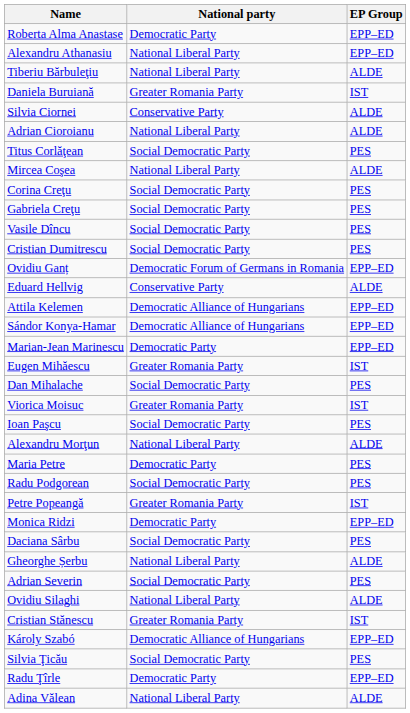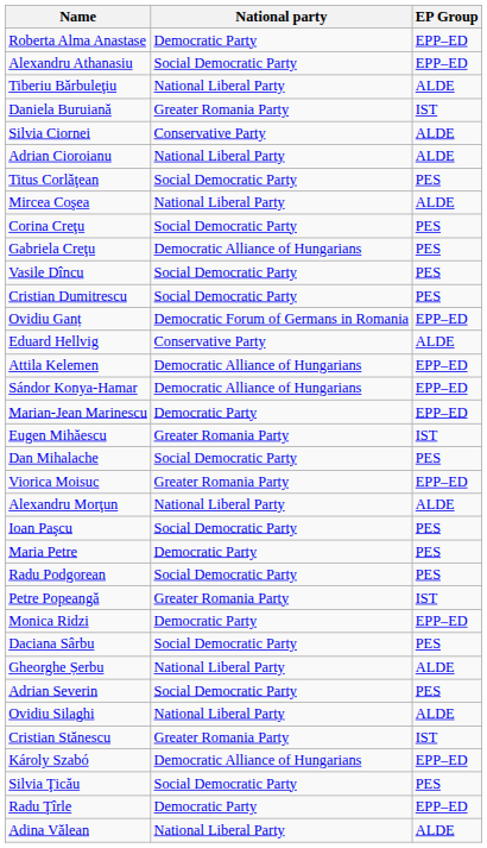 <table class="sortable wikitable">
 <tr>
 <th>Name</th>
 <th>National party</th>
 <th>EP Group</th>
 </tr>
 <tr>
 <td><a href='#'>Roberta Alma Anastase</a></td>
 <td> <a href='#'>Democratic Party</a></td>
 <td> <a href='#'>EPP–ED</a></td>
 </tr>
 <tr>
 <td><a href='#'>Alexandru Athanasiu</a></td>
-<td> <a href='#'>National Liberal Party</a></td>
+<td> <a href='#'>Social Democratic Party</a></td>
 <td> <a href='#'>EPP–ED</a></td>
 </tr>
 <tr>
 <td><a href='#'>Tiberiu Bărbuleţiu</a></td>
 <td> <a href='#'>National Liberal Party</a></td>
 <td> <a href='#'>ALDE</a></td>
 </tr>
 <tr>
 <td><a href='#'>Daniela Buruiană</a></td>
 <td> <a href='#'>Greater Romania Party</a></td>
 <td> <a href='#'>IST</a></td>
 </tr>
 <tr>
 <td><a href='#'>Silvia Ciornei</a></td>
 <td> <a href='#'>Conservative Party</a></td>
 <td> <a href='#'>ALDE</a></td>
 </tr>
 <tr>
 <td><a href='#'>Adrian Cioroianu</a></td>
 <td> <a href='#'>National Liberal Party</a></td>
 <td> <a href='#'>ALDE</a></td>
 </tr>
 <tr>
 <td><a href='#'>Titus Corlăţean</a></td>
 <td> <a href='#'>Social Democratic Party</a></td>
 <td> <a href='#'>PES</a></td>
 </tr>
 <tr>
 <td><a href='#'>Mircea Coşea</a></td>
 <td> <a href='#'>National Liberal Party</a></td>
 <td> <a href='#'>ALDE</a></td>
 </tr>
 <tr>
 <td><a href='#'>Corina Creţu</a></td>
 <td> <a href='#'>Social Democratic Party</a></td>
 <td> <a href='#'>PES</a></td>
 </tr>
 <tr>
 <td><a href='#'>Gabriela Creţu</a></td>
-<td> <a href='#'>Social Democratic Party</a></td>
+<td> <a href='#'>Democratic Alliance of Hungarians</a></td>
 <td> <a href='#'>PES</a></td>
 </tr>
 <tr>
 <td><a href='#'>Vasile Dîncu</a></td>
 <td> <a href='#'>Social Democratic Party</a></td>
 <td> <a href='#'>PES</a></td>
 </tr>
 <tr>
 <td><a href='#'>Cristian Dumitrescu</a></td>
 <td> <a href='#'>Social Democratic Party</a></td>
 <td> <a href='#'>PES</a></td>
 </tr>
 <tr>
 <td><a href='#'>Ovidiu Ganț</a></td>
 <td> <a href='#'>Democratic Forum of Germans in Romania</a></td>
 <td> <a href='#'>EPP–ED</a></td>
 </tr>
 <tr>
 <td><a href='#'>Eduard Hellvig</a></td>
 <td> <a href='#'>Conservative Party</a></td>
 <td> <a href='#'>ALDE</a></td>
 </tr>
 <tr>
 <td><a href='#'>Attila Kelemen</a></td>
 <td> <a href='#'>Democratic Alliance of Hungarians</a></td>
 <td> <a href='#'>EPP–ED</a></td>
 </tr>
 <tr>
 <td><a href='#'>Sándor Konya-Hamar</a></td>
 <td> <a href='#'>Democratic Alliance of Hungarians</a></td>
 <td> <a href='#'>EPP–ED</a></td>
 </tr>
 <tr>
 <td><a href='#'>Marian-Jean Marinescu</a></td>
 <td> <a href='#'>Democratic Party</a></td>
 <td> <a href='#'>EPP–ED</a></td>
 </tr>
 <tr>
 <td><a href='#'>Eugen Mihăescu</a></td>
 <td> <a href='#'>Greater Romania Party</a></td>
 <td> <a href='#'>IST</a></td>
 </tr>
 <tr>
 <td><a href='#'>Dan Mihalache</a></td>
 <td> <a href='#'>Social Democratic Party</a></td>
 <td> <a href='#'>PES</a></td>
 </tr>
 <tr>
 <td><a href='#'>Viorica Moisuc</a></td>
 <td> <a href='#'>Greater Romania Party</a></td>
-<td> <a href='#'>IST</a></td>
+<td> <a href='#'>EPP–ED</a></td>
+</tr>
+<tr>
+<td><a href='#'>Alexandru Morţun</a></td>
+<td> <a href='#'>National Liberal Party</a></td>
+<td> <a href='#'>ALDE</a></td>
 </tr>
 <tr>
 <td><a href='#'>Ioan Paşcu</a></td>
 <td> <a href='#'>Social Democratic Party</a></td>
 <td> <a href='#'>PES</a></td>
-</tr>
-<tr>
-<td><a href='#'>Alexandru Morţun</a></td>
-<td> <a href='#'>National Liberal Party</a></td>
-<td> <a href='#'>ALDE</a></td>
 </tr>
 <tr>
 <td><a href='#'>Maria Petre</a></td>
 <td> <a href='#'>Democratic Party</a></td>
 <td> <a href='#'>PES</a></td>
 </tr>
 <tr>
 <td><a href='#'>Radu Podgorean</a></td>
 <td> <a href='#'>Social Democratic Party</a></td>
 <td> <a href='#'>PES</a></td>
 </tr>
 <tr>
 <td><a href='#'>Petre Popeangă</a></td>
 <td> <a href='#'>Greater Romania Party</a></td>
 <td> <a href='#'>IST</a></td>
 </tr>
 <tr>
 <td><a href='#'>Monica Ridzi</a></td>
 <td> <a href='#'>Democratic Party</a></td>
 <td> <a href='#'>EPP–ED</a></td>
 </tr>
 <tr>
 <td><a href='#'>Daciana Sârbu</a></td>
 <td> <a href='#'>Social Democratic Party</a></td>
 <td> <a href='#'>PES</a></td>
 </tr>
 <tr>
 <td><a href='#'>Gheorghe Șerbu</a></td>
 <td> <a href='#'>National Liberal Party</a></td>
 <td> <a href='#'>ALDE</a></td>
 </tr>
 <tr>
 <td><a href='#'>Adrian Severin</a></td>
 <td> <a href='#'>Social Democratic Party</a></td>
 <td> <a href='#'>PES</a></td>
 </tr>
 <tr>
 <td><a href='#'>Ovidiu Silaghi</a></td>
 <td> <a href='#'>National Liberal Party</a></td>
 <td> <a href='#'>ALDE</a></td>
 </tr>
 <tr>
 <td><a href='#'>Cristian Stănescu</a></td>
 <td> <a href='#'>Greater Romania Party</a></td>
 <td> <a href='#'>IST</a></td>
 </tr>
 <tr>
 <td><a href='#'>Károly Szabó</a></td>
 <td> <a href='#'>Democratic Alliance of Hungarians</a></td>
 <td> <a href='#'>EPP–ED</a></td>
 </tr>
 <tr>
 <td><a href='#'>Silvia Ţicău</a></td>
 <td> <a href='#'>Social Democratic Party</a></td>
 <td> <a href='#'>PES</a></td>
 </tr>
 <tr>
 <td><a href='#'>Radu Ţîrle</a></td>
 <td> <a href='#'>Democratic Party</a></td>
 <td> <a href='#'>EPP–ED</a></td>
 </tr>
 <tr>
 <td><a href='#'>Adina Vălean</a></td>
 <td> <a href='#'>National Liberal Party</a></td>
 <td> <a href='#'>ALDE</a></td>
 </tr>
 </table>
